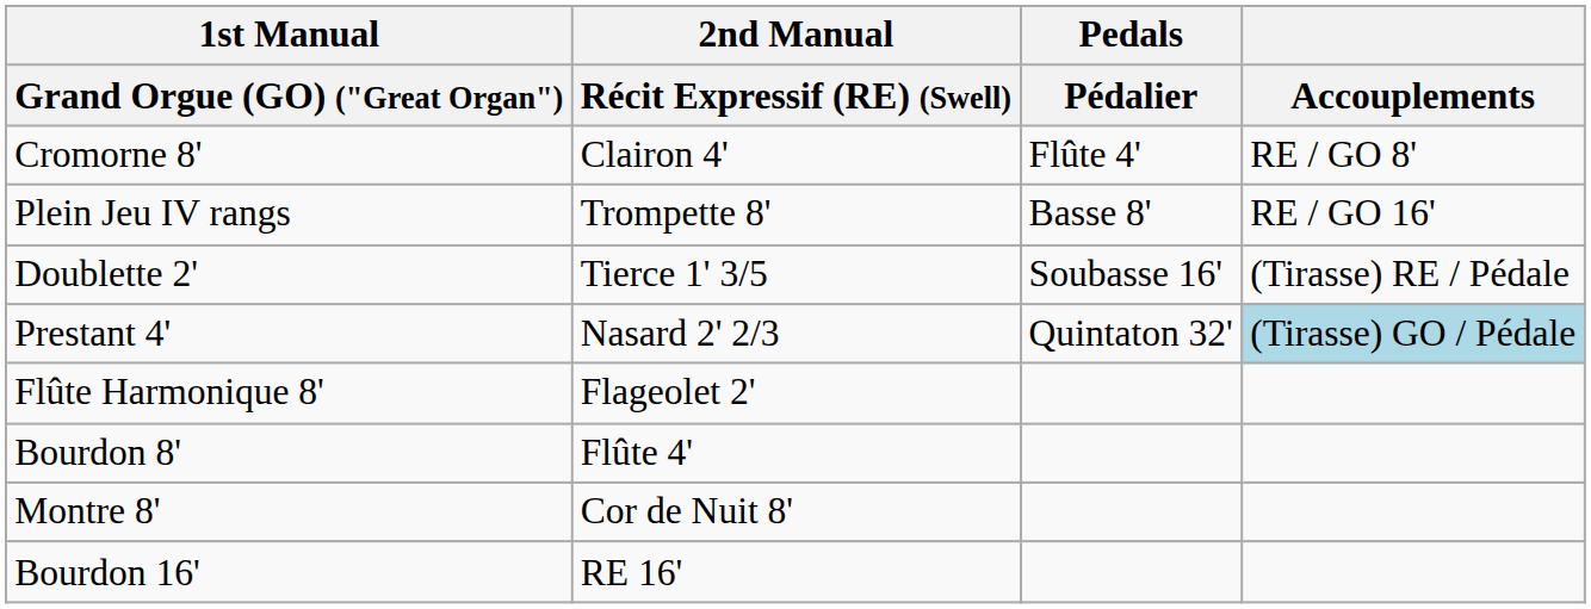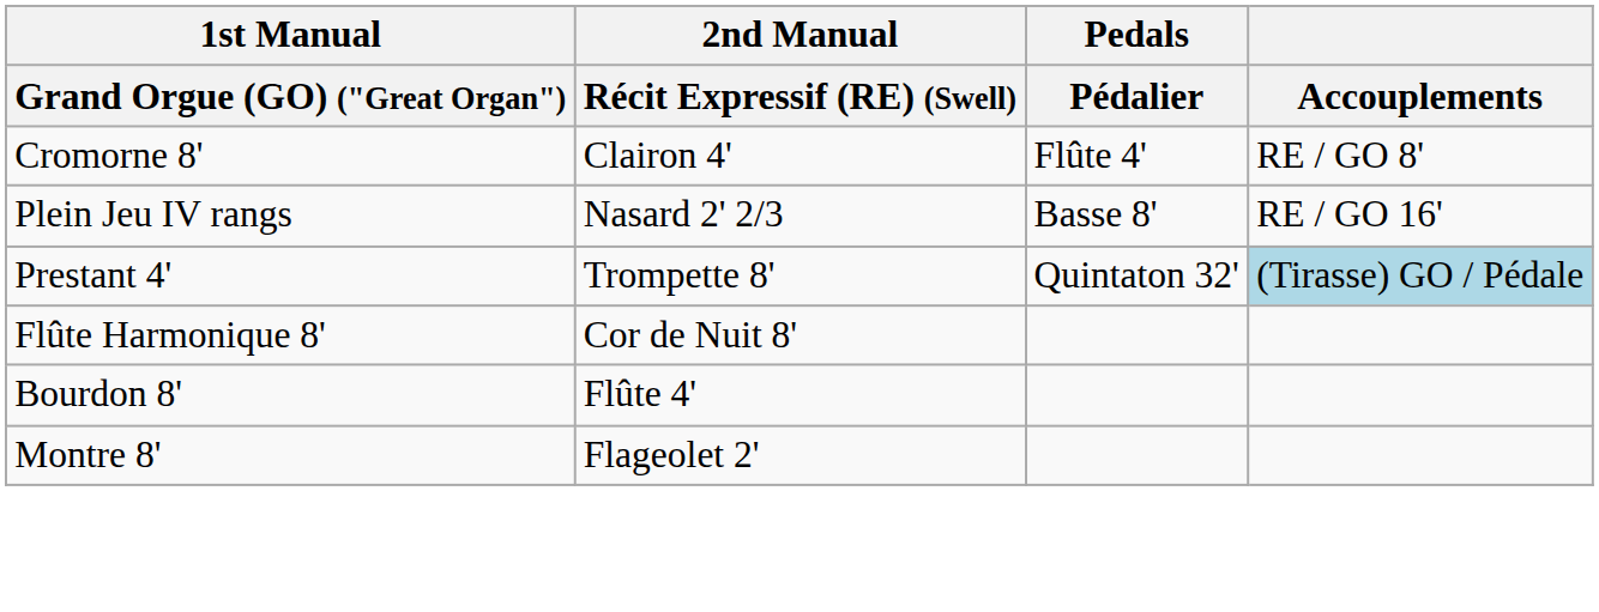 <table class="wikitable">
 <tr>
 <th>1st Manual</th>
 <th>2nd Manual</th>
 <th>Pedals</th>
 <th></th>
 </tr>
 <tr>
 <th>Grand Orgue (GO) <small>("Great Organ")</small></th>
 <th>Récit Expressif (RE) <small>(Swell)</small></th>
 <th>Pédalier</th>
 <th>Accouplements</th>
 </tr>
 <tr>
 <td>Cromorne 8'</td>
 <td>Clairon 4'</td>
 <td>Flûte 4'</td>
 <td>RE / GO 8'</td>
 </tr>
 <tr>
 <td>Plein Jeu IV rangs</td>
-<td>Trompette 8'</td>
+<td>Nasard 2' 2/3</td>
 <td>Basse 8'</td>
 <td>RE / GO 16'</td>
 </tr>
 <tr>
-<td>Doublette 2'</td>
-<td>Tierce 1' 3/5</td>
-<td>Soubasse 16'</td>
-<td>(Tirasse) RE / Pédale</td>
-</tr>
-<tr>
 <td>Prestant 4'</td>
-<td>Nasard 2' 2/3</td>
+<td>Trompette 8'</td>
 <td>Quintaton 32'</td>
 <td style="background: lightblue;">(Tirasse) GO / Pédale</td>
 </tr>
 <tr>
 <td>Flûte Harmonique 8'</td>
-<td>Flageolet 2'</td>
+<td>Cor de Nuit 8'</td>
 <td></td>
 <td></td>
 </tr>
 <tr>
 <td>Bourdon 8'</td>
 <td>Flûte 4'</td>
 <td></td>
 <td></td>
 </tr>
 <tr>
 <td>Montre 8'</td>
-<td>Cor de Nuit 8'</td>
-<td></td>
-<td></td>
-</tr>
-<tr>
-<td>Bourdon 16'</td>
-<td>RE 16'</td>
+<td>Flageolet 2'</td>
 <td></td>
 <td></td>
 </tr>
 </table>
